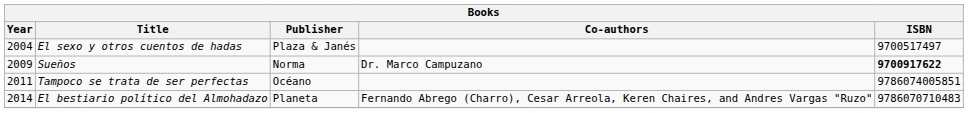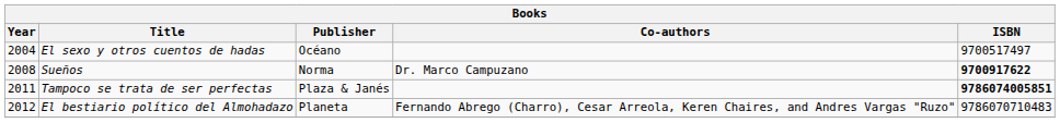 <table class="wikitable" style="font-size: 95%;">
 <tr>
 <th bgcolor="#BFCDFF" colspan="5">Books</th>
 </tr>
 <tr>
 <th>Year</th>
 <th>Title</th>
 <th>Publisher</th>
 <th>Co-authors</th>
 <th>ISBN</th>
 </tr>
 <tr>
 <td>2004</td>
 <td><em>El sexo y otros cuentos de hadas</em></td>
-<td>Plaza & Janés</td>
+<td>Océano</td>
 <td></td>
 <td>9700517497</td>
 </tr>
 <tr>
-<td>2009</td>
+<td>2008</td>
 <td><em>Sueños</em></td>
 <td>Norma</td>
 <td>Dr. Marco Campuzano</td>
 <td><strong>9700917622</strong></td>
 </tr>
 <tr>
 <td>2011</td>
 <td><em>Tampoco se trata de ser perfectas</em></td>
-<td>Océano</td>
+<td>Plaza & Janés</td>
 <td></td>
-<td>9786074005851</td>
+<td><strong>9786074005851</strong></td>
 </tr>
 <tr>
-<td>2014</td>
+<td>2012</td>
 <td><em>El bestiario político del Almohadazo</em></td>
 <td>Planeta</td>
 <td>Fernando Abrego (Charro), Cesar Arreola, Keren Chaires, and Andres Vargas "Ruzo"</td>
 <td>9786070710483</td>
 </tr>
 <tr>
 </tr>
 </table>
